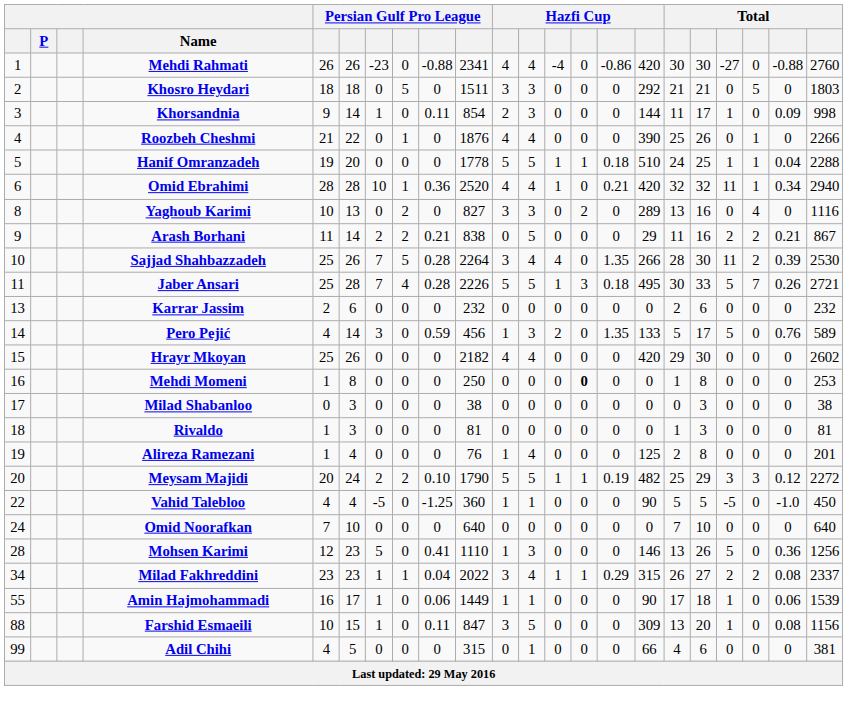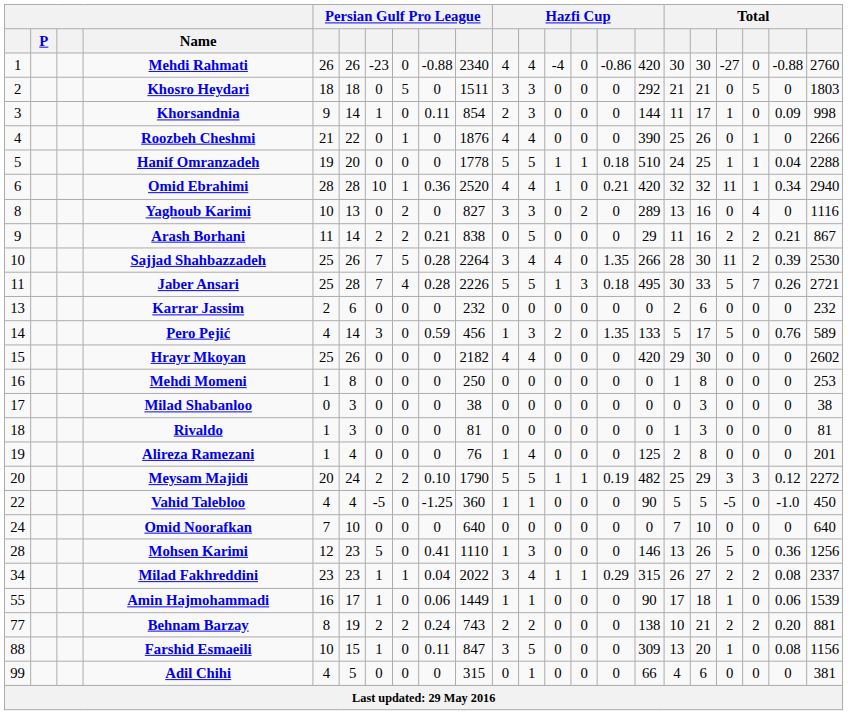 <table class="wikitable sortable" style="text-align:center; font-size:95%;">
 <tr>
 <th colspan="4"></th>
 <th colspan="6"><a href='#'>Persian Gulf Pro League</a></th>
 <th colspan="6"><a href='#'>Hazfi Cup</a></th>
 <th colspan="6">Total</th>
 </tr>
 <tr>
 <th width=20></th>
 <th width=20><a href='#'>P</a></th>
 <th width=20></th>
 <th width=230>Name</th>
 <th width=20></th>
 <th width=20></th>
 <th width=20></th>
 <th width=20></th>
 <th width=20></th>
 <th width=20></th>
 <th width=20></th>
 <th width=20></th>
 <th width=20></th>
 <th width=20></th>
 <th width=20></th>
 <th width=20></th>
 <th width=20></th>
 <th width=20></th>
 <th width=20></th>
 <th width=20></th>
 <th width=20></th>
 <th width=20></th>
 </tr>
 <tr>
 <td>1</td>
 <td></td>
 <td></td>
 <td><strong><a href='#'>Mehdi Rahmati</a></strong></td>
 <td>26</td>
 <td>26</td>
 <td>-23</td>
 <td>0</td>
 <td>-0.88</td>
-<td>2341</td>
+<td>2340</td>
 <td>4</td>
 <td>4</td>
 <td>-4</td>
 <td>0</td>
 <td>-0.86</td>
 <td>420</td>
 <td>30</td>
 <td>30</td>
 <td>-27</td>
 <td>0</td>
 <td>-0.88</td>
 <td>2760</td>
 </tr>
 <tr>
 <td>2</td>
 <td></td>
 <td></td>
 <td><strong><a href='#'>Khosro Heydari</a></strong></td>
 <td>18</td>
 <td>18</td>
 <td>0</td>
 <td>5</td>
 <td>0</td>
 <td>1511</td>
 <td>3</td>
 <td>3</td>
 <td>0</td>
 <td>0</td>
 <td>0</td>
 <td>292</td>
 <td>21</td>
 <td>21</td>
 <td>0</td>
 <td>5</td>
 <td>0</td>
 <td>1803</td>
 </tr>
 <tr>
 <td>3</td>
 <td></td>
 <td></td>
 <td><strong><a href='#'>Khorsandnia</a></strong></td>
 <td>9</td>
 <td>14</td>
 <td>1</td>
 <td>0</td>
 <td>0.11</td>
 <td>854</td>
 <td>2</td>
 <td>3</td>
 <td>0</td>
 <td>0</td>
 <td>0</td>
 <td>144</td>
 <td>11</td>
 <td>17</td>
 <td>1</td>
 <td>0</td>
 <td>0.09</td>
 <td>998</td>
 </tr>
 <tr>
 <td>4</td>
 <td></td>
 <td></td>
 <td><strong><a href='#'>Roozbeh Cheshmi</a></strong></td>
 <td>21</td>
 <td>22</td>
 <td>0</td>
 <td>1</td>
 <td>0</td>
 <td>1876</td>
 <td>4</td>
 <td>4</td>
 <td>0</td>
 <td>0</td>
 <td>0</td>
 <td>390</td>
 <td>25</td>
 <td>26</td>
 <td>0</td>
 <td>1</td>
 <td>0</td>
 <td>2266</td>
 </tr>
 <tr>
 <td>5</td>
 <td></td>
 <td></td>
 <td><strong><a href='#'>Hanif Omranzadeh</a></strong></td>
 <td>19</td>
 <td>20</td>
 <td>0</td>
 <td>0</td>
 <td>0</td>
 <td>1778</td>
 <td>5</td>
 <td>5</td>
 <td>1</td>
 <td>1</td>
 <td>0.18</td>
 <td>510</td>
 <td>24</td>
 <td>25</td>
 <td>1</td>
 <td>1</td>
 <td>0.04</td>
 <td>2288</td>
 </tr>
 <tr>
 <td>6</td>
 <td></td>
 <td></td>
 <td><strong><a href='#'>Omid Ebrahimi</a></strong></td>
 <td>28</td>
 <td>28</td>
 <td>10</td>
 <td>1</td>
 <td>0.36</td>
 <td>2520</td>
 <td>4</td>
 <td>4</td>
 <td>1</td>
 <td>0</td>
 <td>0.21</td>
 <td>420</td>
 <td>32</td>
 <td>32</td>
 <td>11</td>
 <td>1</td>
 <td>0.34</td>
 <td>2940</td>
 </tr>
 <tr>
 <td>8</td>
 <td></td>
 <td></td>
 <td><strong><a href='#'>Yaghoub Karimi</a></strong></td>
 <td>10</td>
 <td>13</td>
 <td>0</td>
 <td>2</td>
 <td>0</td>
 <td>827</td>
 <td>3</td>
 <td>3</td>
 <td>0</td>
 <td>2</td>
 <td>0</td>
 <td>289</td>
 <td>13</td>
 <td>16</td>
 <td>0</td>
 <td>4</td>
 <td>0</td>
 <td>1116</td>
 </tr>
 <tr>
 <td>9</td>
 <td></td>
 <td></td>
 <td><strong><a href='#'>Arash Borhani</a></strong></td>
 <td>11</td>
 <td>14</td>
 <td>2</td>
 <td>2</td>
 <td>0.21</td>
 <td>838</td>
 <td>0</td>
 <td>5</td>
 <td>0</td>
 <td>0</td>
 <td>0</td>
 <td>29</td>
 <td>11</td>
 <td>16</td>
 <td>2</td>
 <td>2</td>
 <td>0.21</td>
 <td>867</td>
 </tr>
 <tr>
 <td>10</td>
 <td></td>
 <td></td>
 <td><strong><a href='#'>Sajjad Shahbazzadeh</a></strong></td>
 <td>25</td>
 <td>26</td>
 <td>7</td>
 <td>5</td>
 <td>0.28</td>
 <td>2264</td>
 <td>3</td>
 <td>4</td>
 <td>4</td>
 <td>0</td>
 <td>1.35</td>
 <td>266</td>
 <td>28</td>
 <td>30</td>
 <td>11</td>
 <td>2</td>
 <td>0.39</td>
 <td>2530</td>
 </tr>
 <tr>
 <td>11</td>
 <td></td>
 <td></td>
 <td><strong><a href='#'>Jaber Ansari</a></strong></td>
 <td>25</td>
 <td>28</td>
 <td>7</td>
 <td>4</td>
 <td>0.28</td>
 <td>2226</td>
 <td>5</td>
 <td>5</td>
 <td>1</td>
 <td>3</td>
 <td>0.18</td>
 <td>495</td>
 <td>30</td>
 <td>33</td>
 <td>5</td>
 <td>7</td>
 <td>0.26</td>
 <td>2721</td>
 </tr>
 <tr>
 <td>13</td>
 <td></td>
 <td></td>
 <td><strong><a href='#'>Karrar Jassim</a></strong></td>
 <td>2</td>
 <td>6</td>
 <td>0</td>
 <td>0</td>
 <td>0</td>
 <td>232</td>
 <td>0</td>
 <td>0</td>
 <td>0</td>
 <td>0</td>
 <td>0</td>
 <td>0</td>
 <td>2</td>
 <td>6</td>
 <td>0</td>
 <td>0</td>
 <td>0</td>
 <td>232</td>
 </tr>
 <tr>
 <td>14</td>
 <td></td>
 <td></td>
 <td><strong><a href='#'>Pero Pejić</a></strong></td>
 <td>4</td>
 <td>14</td>
 <td>3</td>
 <td>0</td>
 <td>0.59</td>
 <td>456</td>
 <td>1</td>
 <td>3</td>
 <td>2</td>
 <td>0</td>
 <td>1.35</td>
 <td>133</td>
 <td>5</td>
 <td>17</td>
 <td>5</td>
 <td>0</td>
 <td>0.76</td>
 <td>589</td>
 </tr>
 <tr>
 <td>15</td>
 <td></td>
 <td></td>
 <td><strong><a href='#'>Hrayr Mkoyan</a></strong></td>
 <td>25</td>
 <td>26</td>
 <td>0</td>
 <td>0</td>
 <td>0</td>
 <td>2182</td>
 <td>4</td>
 <td>4</td>
 <td>0</td>
 <td>0</td>
 <td>0</td>
 <td>420</td>
 <td>29</td>
 <td>30</td>
 <td>0</td>
 <td>0</td>
 <td>0</td>
 <td>2602</td>
 </tr>
 <tr>
 <td>16</td>
 <td></td>
 <td></td>
 <td><strong><a href='#'>Mehdi Momeni</a></strong></td>
 <td>1</td>
 <td>8</td>
 <td>0</td>
 <td>0</td>
 <td>0</td>
 <td>250</td>
 <td>0</td>
 <td>0</td>
 <td>0</td>
-<td><strong>0</strong></td>
+<td>0</td>
 <td>0</td>
 <td>0</td>
 <td>1</td>
 <td>8</td>
 <td>0</td>
 <td>0</td>
 <td>0</td>
 <td>253</td>
 </tr>
 <tr>
 <td>17</td>
 <td></td>
 <td></td>
 <td><strong><a href='#'>Milad Shabanloo</a></strong></td>
 <td>0</td>
 <td>3</td>
 <td>0</td>
 <td>0</td>
 <td>0</td>
 <td>38</td>
 <td>0</td>
 <td>0</td>
 <td>0</td>
 <td>0</td>
 <td>0</td>
 <td>0</td>
 <td>0</td>
 <td>3</td>
 <td>0</td>
 <td>0</td>
 <td>0</td>
 <td>38</td>
 </tr>
 <tr>
 <td>18</td>
 <td></td>
 <td></td>
 <td><strong><a href='#'>Rivaldo</a></strong></td>
 <td>1</td>
 <td>3</td>
 <td>0</td>
 <td>0</td>
 <td>0</td>
 <td>81</td>
 <td>0</td>
 <td>0</td>
 <td>0</td>
 <td>0</td>
 <td>0</td>
 <td>0</td>
 <td>1</td>
 <td>3</td>
 <td>0</td>
 <td>0</td>
 <td>0</td>
 <td>81</td>
 </tr>
 <tr>
 <td>19</td>
 <td></td>
 <td></td>
 <td><strong><a href='#'>Alireza Ramezani</a></strong></td>
 <td>1</td>
 <td>4</td>
 <td>0</td>
 <td>0</td>
 <td>0</td>
 <td>76</td>
 <td>1</td>
 <td>4</td>
 <td>0</td>
 <td>0</td>
 <td>0</td>
 <td>125</td>
 <td>2</td>
 <td>8</td>
 <td>0</td>
 <td>0</td>
 <td>0</td>
 <td>201</td>
 </tr>
 <tr>
 <td>20</td>
 <td></td>
 <td></td>
 <td><strong><a href='#'>Meysam Majidi</a></strong></td>
 <td>20</td>
 <td>24</td>
 <td>2</td>
 <td>2</td>
 <td>0.10</td>
 <td>1790</td>
 <td>5</td>
 <td>5</td>
 <td>1</td>
 <td>1</td>
 <td>0.19</td>
 <td>482</td>
 <td>25</td>
 <td>29</td>
 <td>3</td>
 <td>3</td>
 <td>0.12</td>
 <td>2272</td>
 </tr>
 <tr>
 <td>22</td>
 <td></td>
 <td></td>
 <td><strong><a href='#'>Vahid Talebloo</a></strong></td>
 <td>4</td>
 <td>4</td>
 <td>-5</td>
 <td>0</td>
 <td>-1.25</td>
 <td>360</td>
 <td>1</td>
 <td>1</td>
 <td>0</td>
 <td>0</td>
 <td>0</td>
 <td>90</td>
 <td>5</td>
 <td>5</td>
 <td>-5</td>
 <td>0</td>
 <td>-1.0</td>
 <td>450</td>
 </tr>
 <tr>
 <td>24</td>
 <td></td>
 <td></td>
 <td><strong><a href='#'>Omid Noorafkan</a></strong></td>
 <td>7</td>
 <td>10</td>
 <td>0</td>
 <td>0</td>
 <td>0</td>
 <td>640</td>
 <td>0</td>
 <td>0</td>
 <td>0</td>
 <td>0</td>
 <td>0</td>
 <td>0</td>
 <td>7</td>
 <td>10</td>
 <td>0</td>
 <td>0</td>
 <td>0</td>
 <td>640</td>
 </tr>
 <tr>
 <td>28</td>
 <td></td>
 <td></td>
 <td><strong><a href='#'>Mohsen Karimi</a></strong></td>
 <td>12</td>
 <td>23</td>
 <td>5</td>
 <td>0</td>
 <td>0.41</td>
 <td>1110</td>
 <td>1</td>
 <td>3</td>
 <td>0</td>
 <td>0</td>
 <td>0</td>
 <td>146</td>
 <td>13</td>
 <td>26</td>
 <td>5</td>
 <td>0</td>
 <td>0.36</td>
 <td>1256</td>
 </tr>
 <tr>
 <td>34</td>
 <td></td>
 <td></td>
 <td><strong><a href='#'>Milad Fakhreddini</a></strong></td>
 <td>23</td>
 <td>23</td>
 <td>1</td>
 <td>1</td>
 <td>0.04</td>
 <td>2022</td>
 <td>3</td>
 <td>4</td>
 <td>1</td>
 <td>1</td>
 <td>0.29</td>
 <td>315</td>
 <td>26</td>
 <td>27</td>
 <td>2</td>
 <td>2</td>
 <td>0.08</td>
 <td>2337</td>
 </tr>
 <tr>
 <td>55</td>
 <td></td>
 <td></td>
 <td><strong><a href='#'>Amin Hajmohammadi</a></strong></td>
 <td>16</td>
 <td>17</td>
 <td>1</td>
 <td>0</td>
 <td>0.06</td>
 <td>1449</td>
 <td>1</td>
 <td>1</td>
 <td>0</td>
 <td>0</td>
 <td>0</td>
 <td>90</td>
 <td>17</td>
 <td>18</td>
 <td>1</td>
 <td>0</td>
 <td>0.06</td>
 <td>1539</td>
 </tr>
 <tr>
+<td>77</td>
+<td></td>
+<td></td>
+<td><strong><a href='#'>Behnam Barzay</a></strong></td>
+<td>8</td>
+<td>19</td>
+<td>2</td>
+<td>2</td>
+<td>0.24</td>
+<td>743</td>
+<td>2</td>
+<td>2</td>
+<td>0</td>
+<td>0</td>
+<td>0</td>
+<td>138</td>
+<td>10</td>
+<td>21</td>
+<td>2</td>
+<td>2</td>
+<td>0.20</td>
+<td>881</td>
+</tr>
+<tr>
 <td>88</td>
 <td></td>
 <td></td>
 <td><strong><a href='#'>Farshid Esmaeili</a></strong></td>
 <td>10</td>
 <td>15</td>
 <td>1</td>
 <td>0</td>
 <td>0.11</td>
 <td>847</td>
 <td>3</td>
 <td>5</td>
 <td>0</td>
 <td>0</td>
 <td>0</td>
 <td>309</td>
 <td>13</td>
 <td>20</td>
 <td>1</td>
 <td>0</td>
 <td>0.08</td>
 <td>1156</td>
 </tr>
 <tr>
 <td>99</td>
 <td></td>
 <td></td>
 <td><strong><a href='#'>Adil Chihi</a></strong></td>
 <td>4</td>
 <td>5</td>
 <td>0</td>
 <td>0</td>
 <td>0</td>
 <td>315</td>
 <td>0</td>
 <td>1</td>
 <td>0</td>
 <td>0</td>
 <td>0</td>
 <td>66</td>
 <td>4</td>
 <td>6</td>
 <td>0</td>
 <td>0</td>
 <td>0</td>
 <td>381</td>
 </tr>
 <tr align="left" style="background:#DCDCDC">
 <th colspan="22"><small>Last updated: 29 May 2016</small></th>
 </tr>
 </table>
